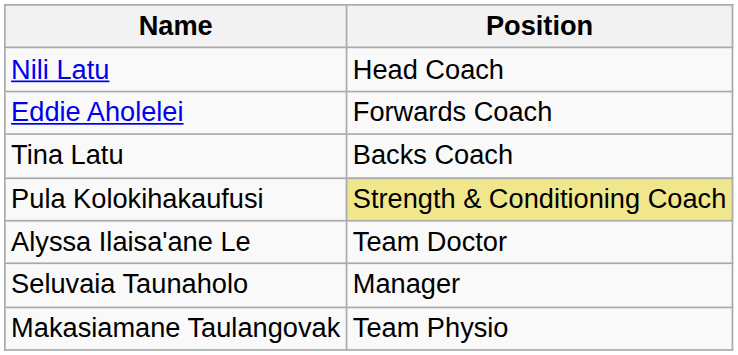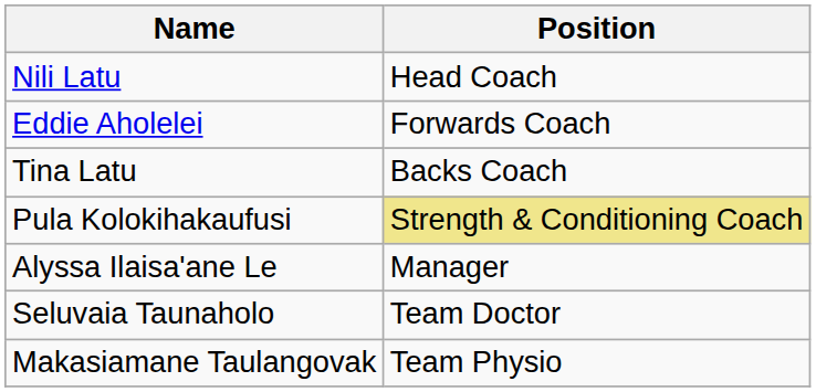 <table class="wikitable">
 <tr>
 <th>Name</th>
 <th>Position</th>
 </tr>
 <tr>
 <td><a href='#'>Nili Latu</a></td>
 <td>Head Coach</td>
 </tr>
 <tr>
 <td><a href='#'>Eddie Aholelei</a></td>
 <td>Forwards Coach</td>
 </tr>
 <tr>
 <td>Tina Latu</td>
 <td>Backs Coach</td>
 </tr>
 <tr>
 <td>Pula Kolokihakaufusi</td>
 <td style="background: khaki;">Strength & Conditioning Coach</td>
 </tr>
 <tr>
 <td>Alyssa Ilaisa'ane Le</td>
-<td>Team Doctor</td>
+<td>Manager</td>
 </tr>
 <tr>
 <td>Seluvaia Taunaholo</td>
-<td>Manager</td>
+<td>Team Doctor</td>
 </tr>
 <tr>
 <td>Makasiamane Taulangovak</td>
 <td>Team Physio</td>
 </tr>
 </table>
